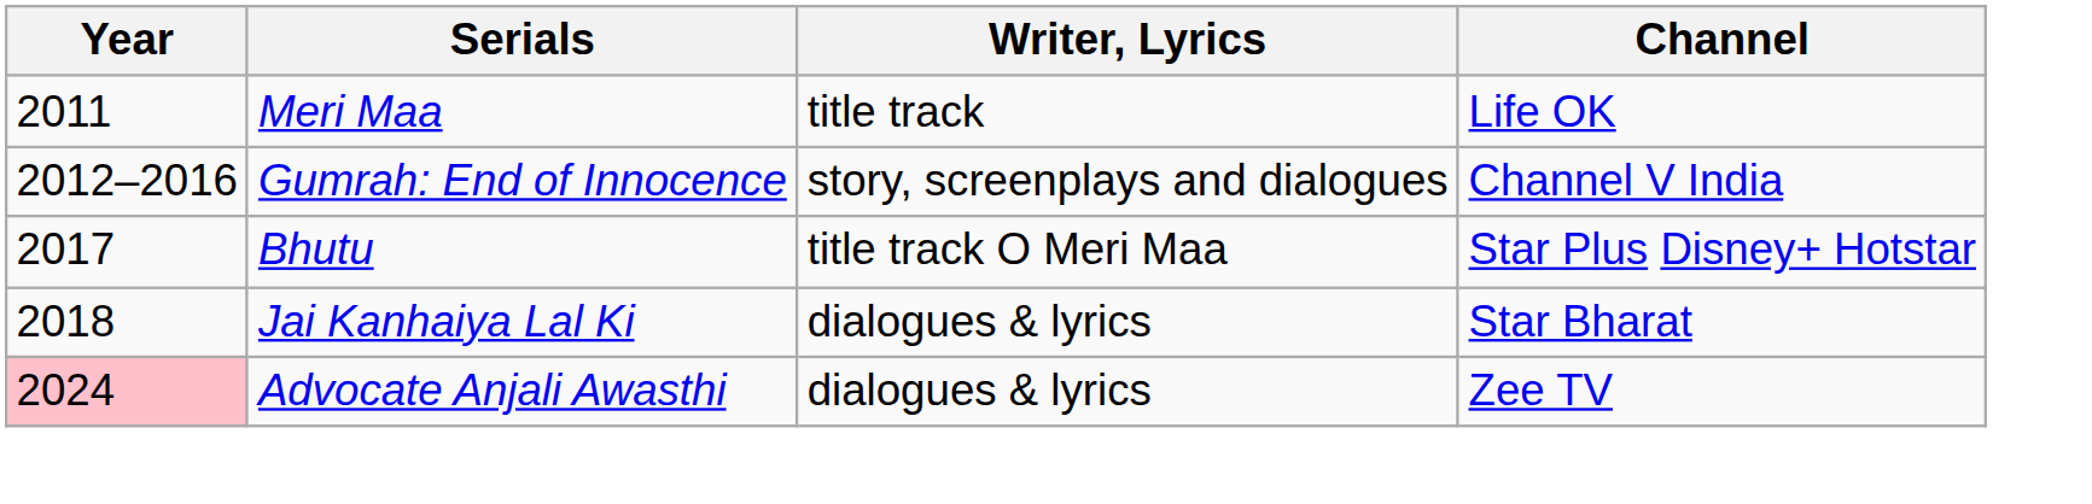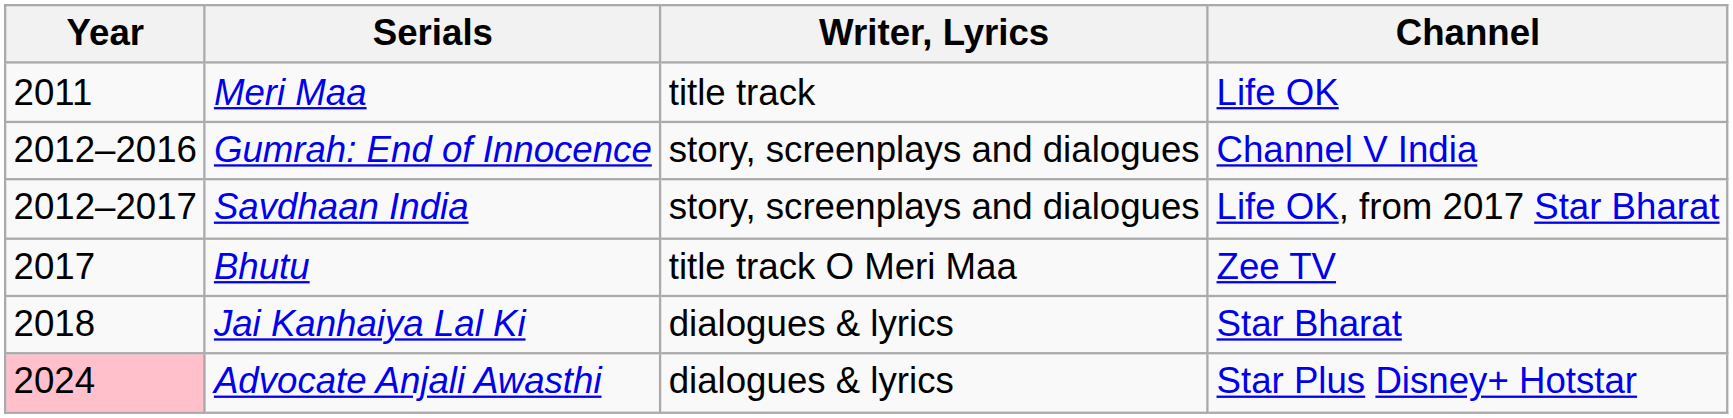 <table class="wikitable sortable">
 <tr>
 <th>Year</th>
 <th>Serials</th>
 <th>Writer, Lyrics</th>
 <th>Channel</th>
 </tr>
 <tr>
 <td>2011</td>
 <td><em><a href='#'>Meri Maa</a></em></td>
 <td>title track</td>
 <td><a href='#'>Life OK</a></td>
 </tr>
 <tr>
 <td>2012–2016</td>
 <td><em><a href='#'>Gumrah: End of Innocence</a></em></td>
 <td>story, screenplays and dialogues</td>
 <td><a href='#'>Channel V India</a></td>
 </tr>
 <tr>
+<td>2012–2017</td>
+<td><em><a href='#'>Savdhaan India</a></em></td>
+<td>story, screenplays and dialogues</td>
+<td><a href='#'>Life OK</a>, from 2017 <a href='#'>Star Bharat</a></td>
+</tr>
+<tr>
 <td>2017</td>
 <td><em><a href='#'>Bhutu</a></em></td>
 <td>title track O Meri Maa</td>
-<td><a href='#'>Star Plus</a> <a href='#'>Disney+ Hotstar</a></td>
+<td><a href='#'>Zee TV</a></td>
 </tr>
 <tr>
 <td>2018</td>
 <td><em><a href='#'>Jai Kanhaiya Lal Ki</a></em></td>
 <td>dialogues & lyrics</td>
 <td><a href='#'>Star Bharat</a></td>
 </tr>
 <tr>
 <td style="background: pink;">2024</td>
 <td><em><a href='#'>Advocate Anjali Awasthi</a></em></td>
 <td>dialogues & lyrics</td>
-<td><a href='#'>Zee TV</a></td>
+<td><a href='#'>Star Plus</a> <a href='#'>Disney+ Hotstar</a></td>
 </tr>
 </table>
